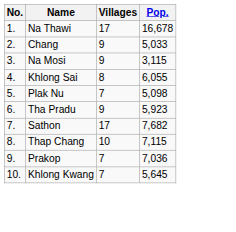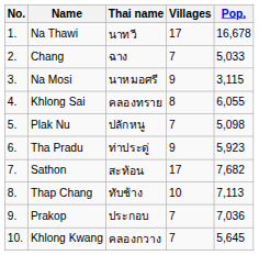 <table class="wikitable">
 <tr>
 <th>No.</th>
 <th>Name</th>
+<th>Thai name</th>
 <th>Villages</th>
 <th><a href='#'>Pop.</a></th>
 </tr>
 <tr>
 <td>1.</td>
 <td>Na Thawi</td>
+<td>นาทวี</td>
 <td>17</td>
 <td>16,678</td>
 </tr>
 <tr>
 <td>2.</td>
 <td>Chang</td>
-<td>9</td>
+<td>ฉาง</td>
+<td>7</td>
 <td>5,033</td>
 </tr>
 <tr>
 <td>3.</td>
 <td>Na Mosi</td>
+<td>นาหมอศรี</td>
 <td>9</td>
 <td>3,115</td>
 </tr>
 <tr>
 <td>4.</td>
 <td>Khlong Sai</td>
+<td>คลองทราย</td>
 <td>8</td>
 <td>6,055</td>
 </tr>
 <tr>
 <td>5.</td>
 <td>Plak Nu</td>
+<td>ปลักหนู</td>
 <td>7</td>
 <td>5,098</td>
 </tr>
 <tr>
 <td>6.</td>
 <td>Tha Pradu</td>
+<td>ท่าประดู่</td>
 <td>9</td>
 <td>5,923</td>
 </tr>
 <tr>
 <td>7.</td>
 <td>Sathon</td>
+<td>สะท้อน</td>
 <td>17</td>
 <td>7,682</td>
 </tr>
 <tr>
 <td>8.</td>
 <td>Thap Chang</td>
+<td>ทับช้าง</td>
 <td>10</td>
-<td>7,115</td>
+<td>7,113</td>
 </tr>
 <tr>
 <td>9.</td>
 <td>Prakop</td>
+<td>ประกอบ</td>
 <td>7</td>
 <td>7,036</td>
 </tr>
 <tr>
 <td>10.</td>
 <td>Khlong Kwang</td>
+<td>คลองกวาง</td>
 <td>7</td>
 <td>5,645</td>
 </tr>
 </table>
